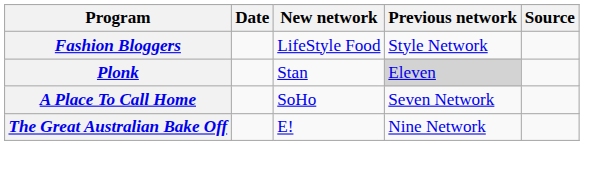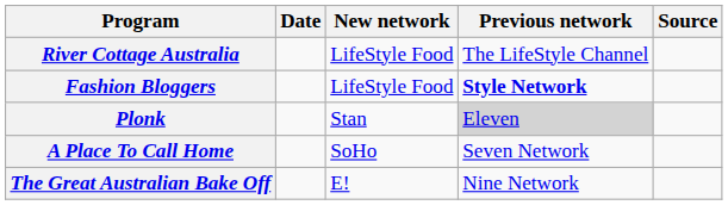 <table class="wikitable plainrowheaders sortable" style="text-align:left">
 <tr>
 <th scope="col">Program</th>
 <th scope="col" align="center">Date</th>
 <th scope="col">New network</th>
 <th scope="col">Previous network</th>
 <th scope="col" class="unsortable">Source</th>
 </tr>
 <tr>
+<th scope="row"><em><a href='#'>River Cottage Australia</a></em></th>
+<td></td>
+<td><a href='#'>LifeStyle Food</a></td>
+<td><a href='#'>The LifeStyle Channel</a></td>
+<td align=center></td>
+</tr>
+<tr>
 <th scope="row"><em><a href='#'>Fashion Bloggers</a></em></th>
 <td></td>
 <td><a href='#'>LifeStyle Food</a></td>
-<td><a href='#'>Style Network</a></td>
+<td><strong><a href='#'>Style Network</a></strong></td>
 <td align=center></td>
 </tr>
 <tr>
 <th scope="row"><em><a href='#'>Plonk</a></em></th>
 <td></td>
 <td><a href='#'>Stan</a></td>
 <td style="background: lightgrey;"><a href='#'>Eleven</a></td>
 <td align=center></td>
 </tr>
 <tr>
 <th scope="row"><em><a href='#'>A Place To Call Home</a></em></th>
 <td></td>
 <td><a href='#'>SoHo</a></td>
 <td><a href='#'>Seven Network</a></td>
 <td align=center></td>
 </tr>
 <tr>
 <th scope="row"><em><a href='#'>The Great Australian Bake Off</a></em></th>
 <td></td>
 <td><a href='#'>E!</a></td>
 <td><a href='#'>Nine Network</a></td>
 <td align=center></td>
 </tr>
 </table>
